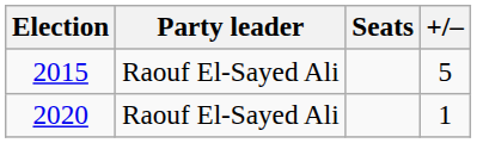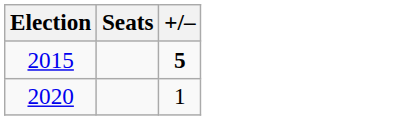 <table class=wikitable style=text-align:center>
 <tr>
 <th>Election</th>
-<th>Party leader</th>
 <th>Seats</th>
 <th>+/–</th>
 </tr>
 <tr>
 <td><a href='#'>2015</a></td>
-<td>Raouf El-Sayed Ali</td>
 <td></td>
-<td> 5</td>
+<td><strong> 5</strong></td>
 </tr>
 <tr>
 <td><a href='#'>2020</a></td>
-<td>Raouf El-Sayed Ali</td>
 <td></td>
 <td> 1</td>
 </tr>
 </table>
